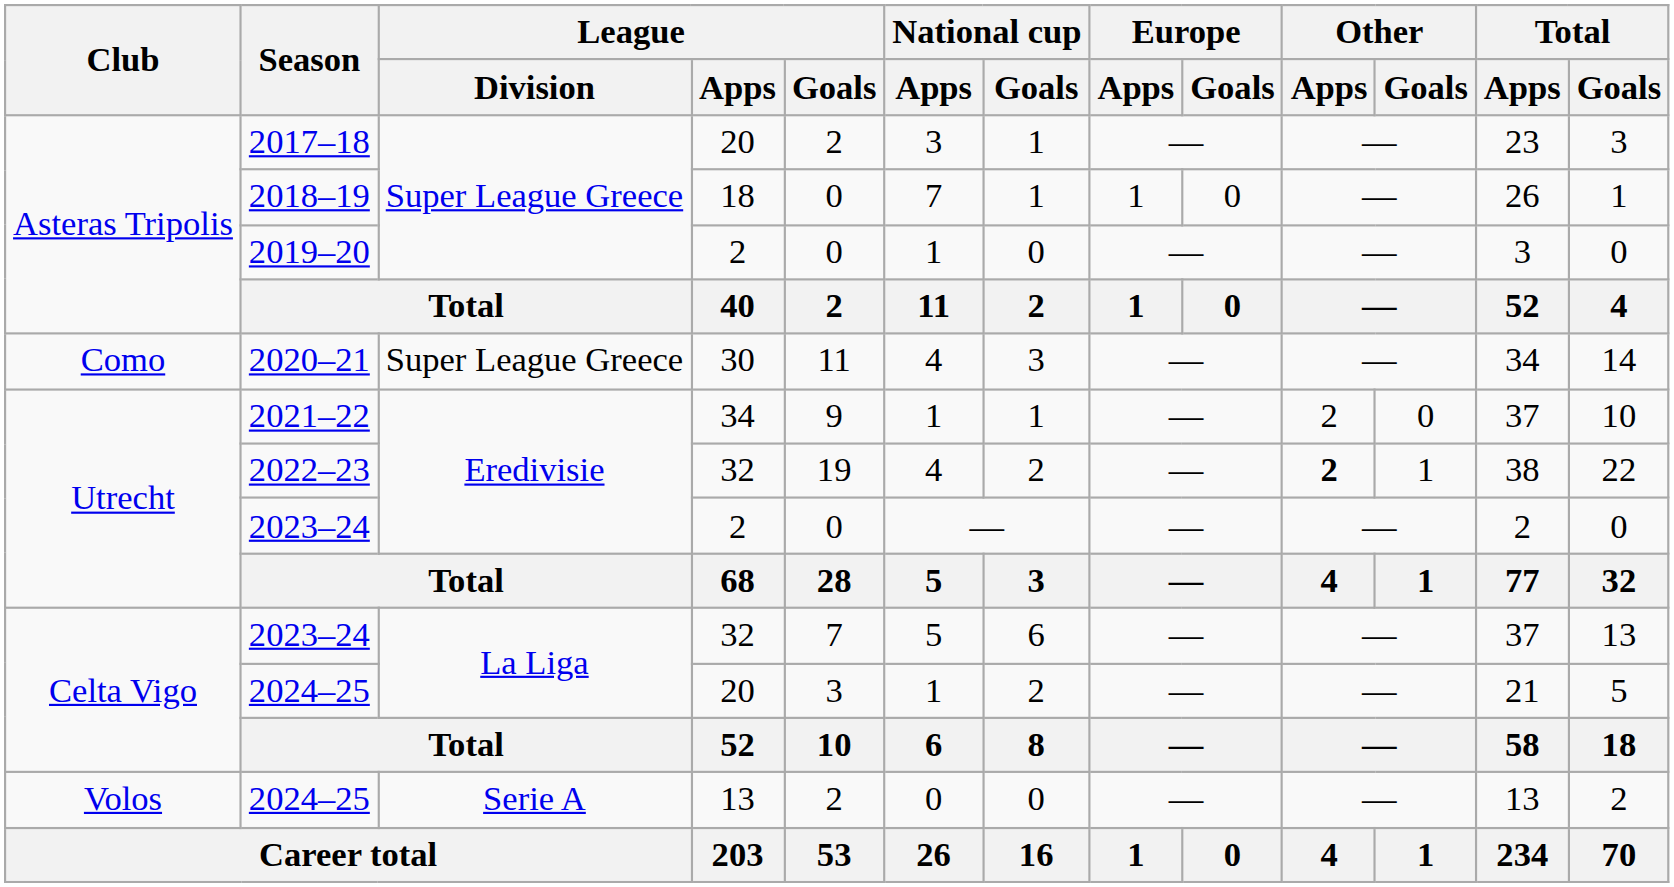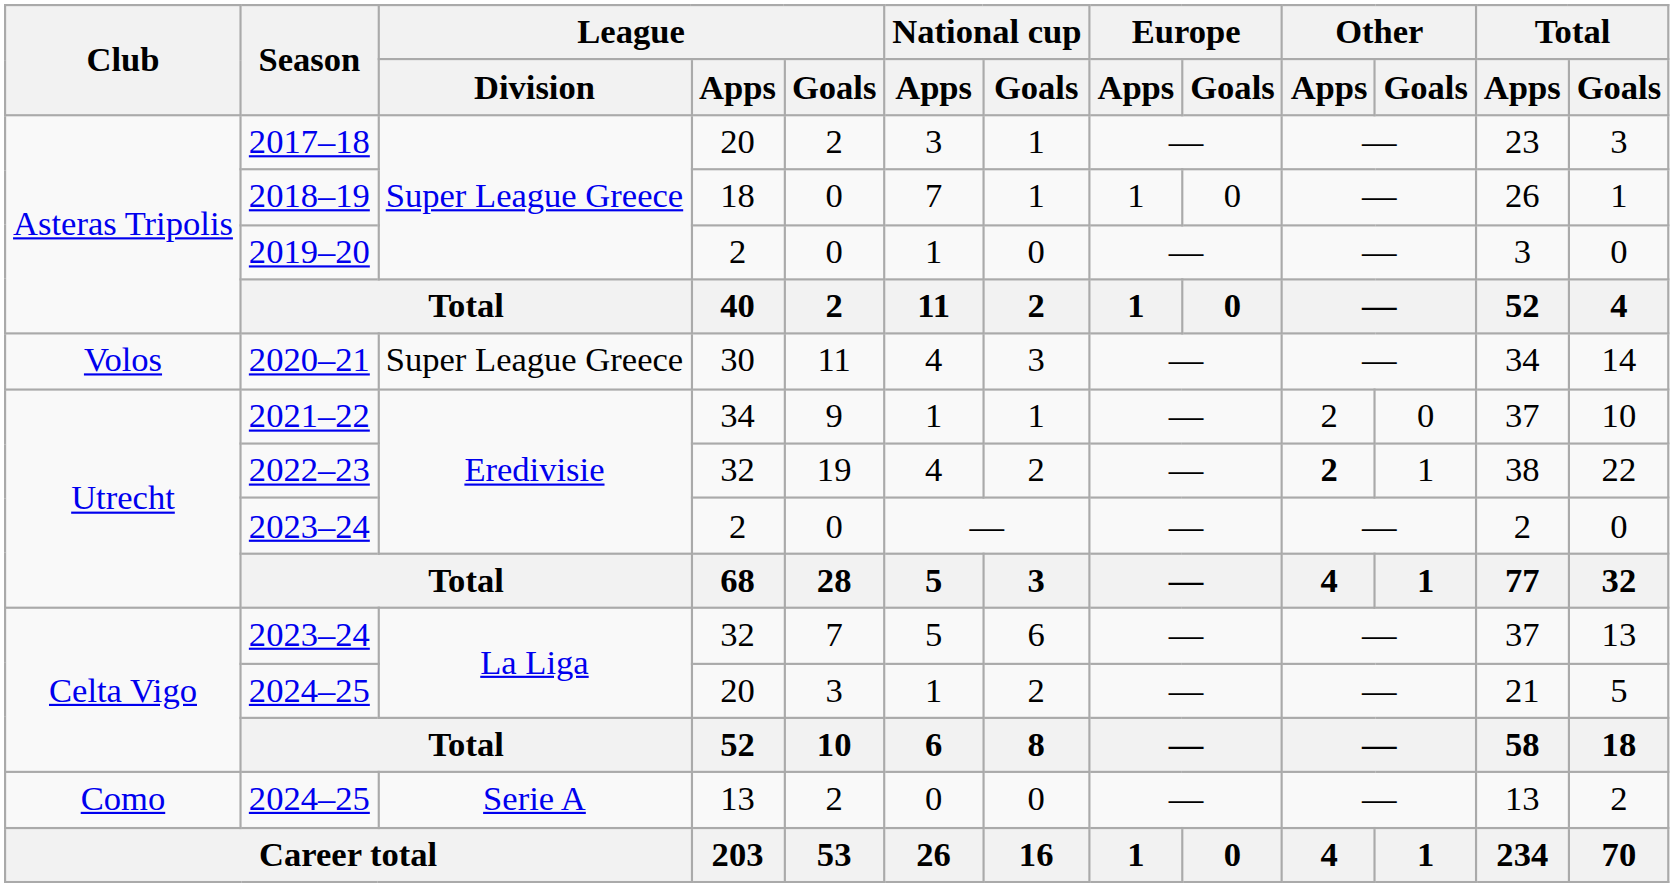 <table class="wikitable" style="text-align:center">
 <tr>
 <th rowspan="2">Club</th>
 <th rowspan="2">Season</th>
 <th colspan="3">League</th>
 <th colspan="2">National cup</th>
 <th colspan="2">Europe</th>
 <th colspan="2">Other</th>
 <th colspan="2">Total</th>
 </tr>
 <tr>
 <th>Division</th>
 <th>Apps</th>
 <th>Goals</th>
 <th>Apps</th>
 <th>Goals</th>
 <th>Apps</th>
 <th>Goals</th>
 <th>Apps</th>
 <th>Goals</th>
 <th>Apps</th>
 <th>Goals</th>
 </tr>
 <tr>
 <td rowspan="4"><a href='#'>Asteras Tripolis</a></td>
 <td><a href='#'>2017–18</a></td>
 <td rowspan="3"><a href='#'>Super League Greece</a></td>
 <td>20</td>
 <td>2</td>
 <td>3</td>
 <td>1</td>
 <td colspan="2">—</td>
 <td colspan="2">—</td>
 <td>23</td>
 <td>3</td>
 </tr>
 <tr>
 <td><a href='#'>2018–19</a></td>
 <td>18</td>
 <td>0</td>
 <td>7</td>
 <td>1</td>
 <td>1</td>
 <td>0</td>
 <td colspan="2">—</td>
 <td>26</td>
 <td>1</td>
 </tr>
 <tr>
 <td><a href='#'>2019–20</a></td>
 <td>2</td>
 <td>0</td>
 <td>1</td>
 <td>0</td>
 <td colspan="2">—</td>
 <td colspan="2">—</td>
 <td>3</td>
 <td>0</td>
 </tr>
 <tr>
 <th colspan="2">Total</th>
 <th>40</th>
 <th>2</th>
 <th>11</th>
 <th>2</th>
 <th>1</th>
 <th>0</th>
 <th colspan="2">—</th>
 <th>52</th>
 <th>4</th>
 </tr>
 <tr>
-<td><a href='#'>Como</a></td>
+<td><a href='#'>Volos</a></td>
 <td><a href='#'>2020–21</a></td>
 <td>Super League Greece</td>
 <td>30</td>
 <td>11</td>
 <td>4</td>
 <td>3</td>
 <td colspan="2">—</td>
 <td colspan="2">—</td>
 <td>34</td>
 <td>14</td>
 </tr>
 <tr>
 <td rowspan="4"><a href='#'>Utrecht</a></td>
 <td><a href='#'>2021–22</a></td>
 <td rowspan="3"><a href='#'>Eredivisie</a></td>
 <td>34</td>
 <td>9</td>
 <td>1</td>
 <td>1</td>
 <td colspan="2">—</td>
 <td>2</td>
 <td>0</td>
 <td>37</td>
 <td>10</td>
 </tr>
 <tr>
 <td><a href='#'>2022–23</a></td>
 <td>32</td>
 <td>19</td>
 <td>4</td>
 <td>2</td>
 <td colspan="2">—</td>
 <td><strong>2</strong></td>
 <td>1</td>
 <td>38</td>
 <td>22</td>
 </tr>
 <tr>
 <td><a href='#'>2023–24</a></td>
 <td>2</td>
 <td>0</td>
 <td colspan="2">—</td>
 <td colspan="2">—</td>
 <td colspan="2">—</td>
 <td>2</td>
 <td>0</td>
 </tr>
 <tr>
 <th colspan="2">Total</th>
 <th>68</th>
 <th>28</th>
 <th>5</th>
 <th>3</th>
 <th colspan="2">—</th>
 <th>4</th>
 <th>1</th>
 <th>77</th>
 <th>32</th>
 </tr>
 <tr>
 <td rowspan="3"><a href='#'>Celta Vigo</a></td>
 <td><a href='#'>2023–24</a></td>
 <td rowspan="2"><a href='#'>La Liga</a></td>
 <td>32</td>
 <td>7</td>
 <td>5</td>
 <td>6</td>
 <td colspan="2">—</td>
 <td colspan="2">—</td>
 <td>37</td>
 <td>13</td>
 </tr>
 <tr>
 <td><a href='#'>2024–25</a></td>
 <td>20</td>
 <td>3</td>
 <td>1</td>
 <td>2</td>
 <td colspan="2">—</td>
 <td colspan="2">—</td>
 <td>21</td>
 <td>5</td>
 </tr>
 <tr>
 <th colspan="2">Total</th>
 <th>52</th>
 <th>10</th>
 <th>6</th>
 <th>8</th>
 <th colspan="2">—</th>
 <th colspan="2">—</th>
 <th>58</th>
 <th>18</th>
 </tr>
 <tr>
-<td><a href='#'>Volos</a></td>
+<td><a href='#'>Como</a></td>
 <td><a href='#'>2024–25</a></td>
 <td><a href='#'>Serie A</a></td>
 <td>13</td>
 <td>2</td>
 <td>0</td>
 <td>0</td>
 <td colspan="2">—</td>
 <td colspan="2">—</td>
 <td>13</td>
 <td>2</td>
 </tr>
 <tr>
 <th colspan="3">Career total</th>
 <th>203</th>
 <th>53</th>
 <th>26</th>
 <th>16</th>
 <th>1</th>
 <th>0</th>
 <th>4</th>
 <th>1</th>
 <th>234</th>
 <th>70</th>
 </tr>
 </table>
